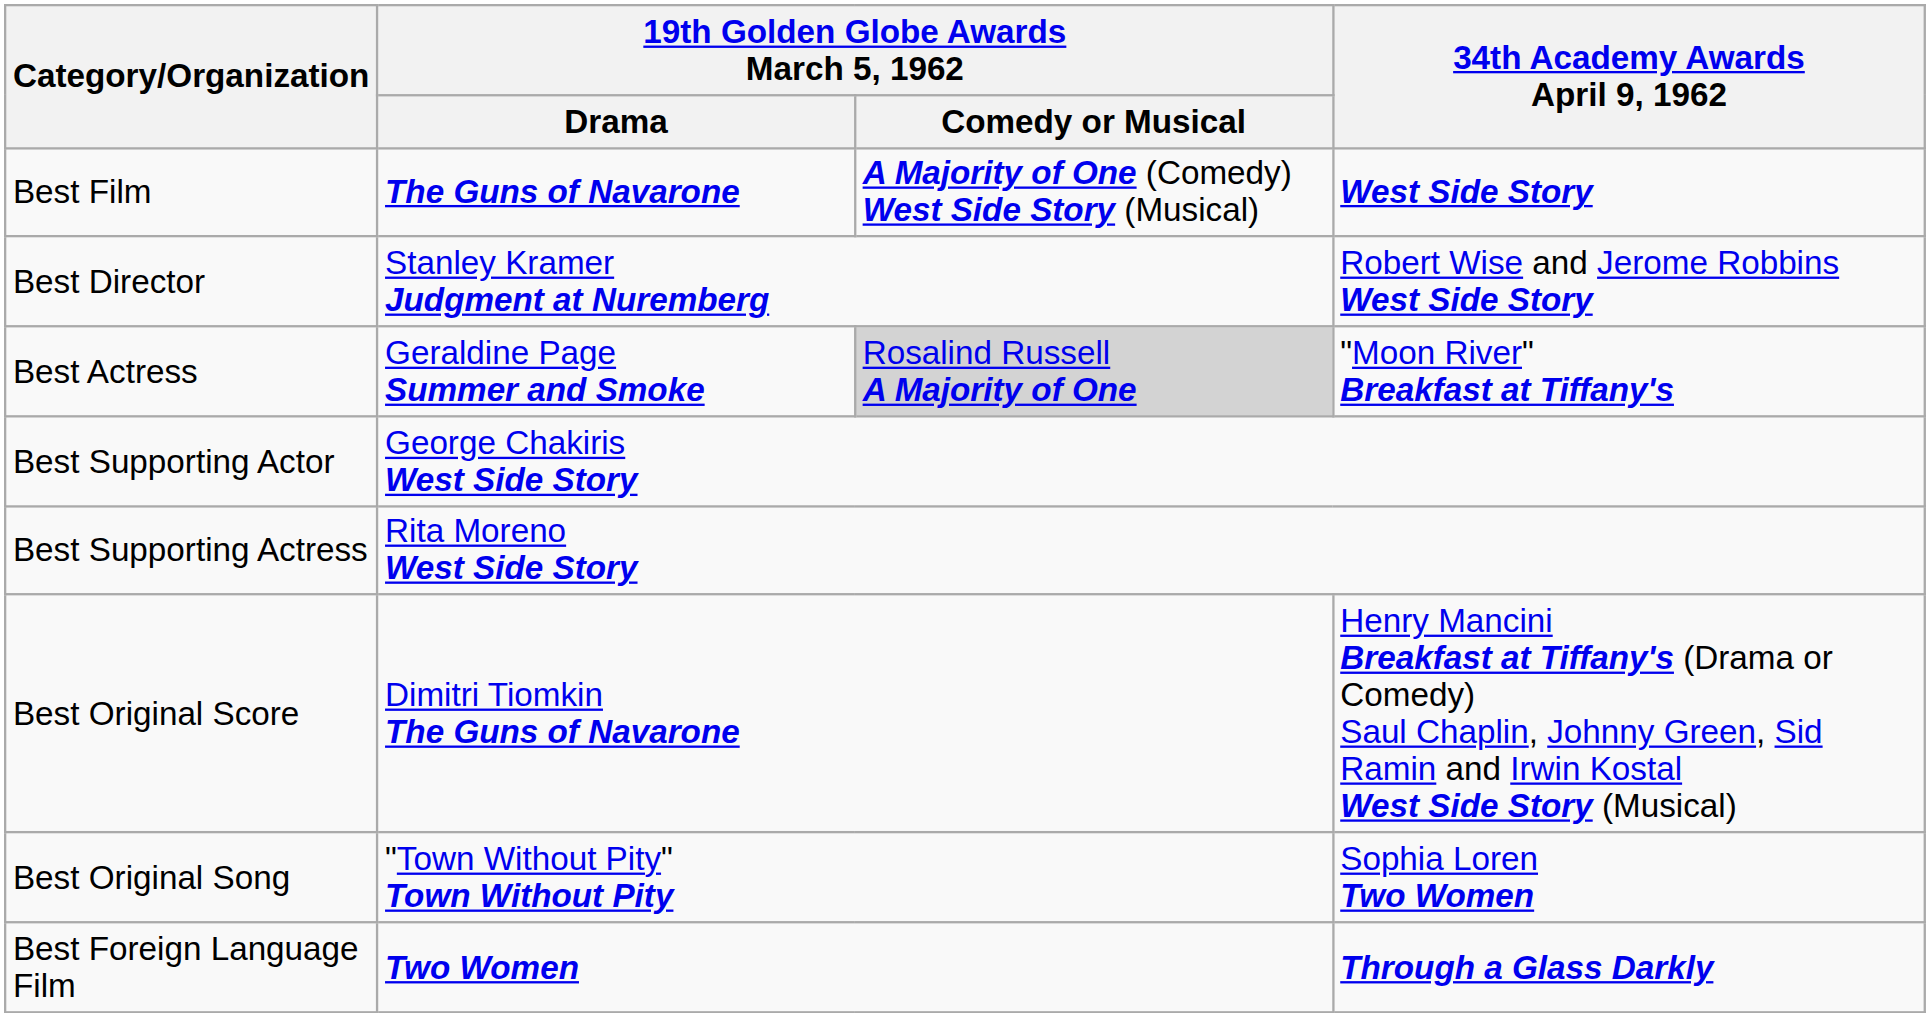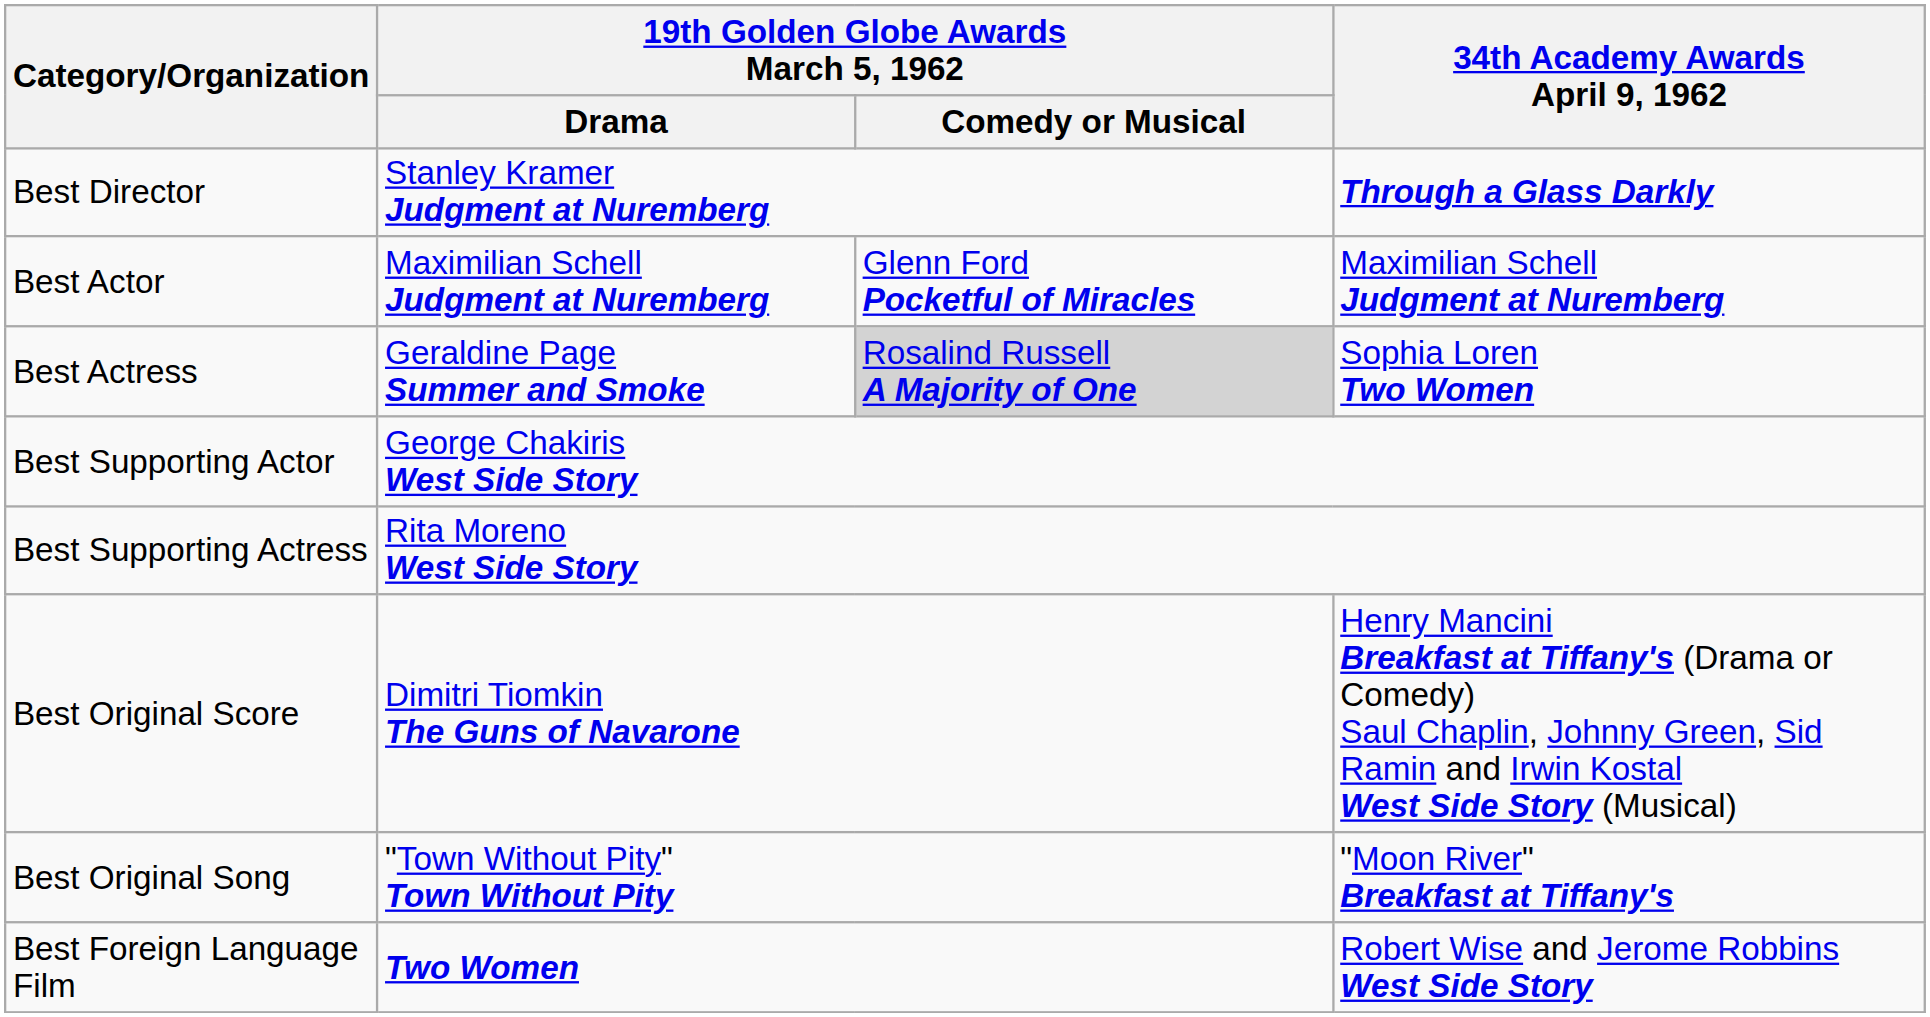 <table class="wikitable" style="font-size: 90%;">
 <tr>
 <th rowspan="2" style="width:20px;">Category/Organization</th>
 <th colspan="2" style="width:250px;"><a href='#'>19th Golden Globe Awards</a><br>March 5, 1962</th>
 <th rowspan="2" style="width:250px;"><a href='#'>34th Academy Awards</a><br>April 9, 1962</th>
 </tr>
 <tr>
 <th width=200>Drama</th>
 <th style="width:200px;">Comedy or Musical</th>
 </tr>
 <tr>
-<td>Best Film</td>
-<td><strong><em><a href='#'>The Guns of Navarone</a></em></strong></td>
-<td><strong><em><a href='#'>A Majority of One</a></em></strong> (Comedy) <br><strong><em><a href='#'>West Side Story</a></em></strong> (Musical)</td>
-<td><strong><em><a href='#'>West Side Story</a></em></strong></td>
+<td>Best Director</td>
+<td colspan="2"><a href='#'>Stanley Kramer</a><br><strong><em><a href='#'>Judgment at Nuremberg</a></em></strong></td>
+<td><strong><em><a href='#'>Through a Glass Darkly</a></em></strong></td>
 </tr>
 <tr>
-<td>Best Director</td>
-<td colspan="2"><a href='#'>Stanley Kramer</a><br><strong><em><a href='#'>Judgment at Nuremberg</a></em></strong></td>
-<td><a href='#'>Robert Wise</a> and <a href='#'>Jerome Robbins</a><br><strong><em><a href='#'>West Side Story</a></em></strong></td>
+<td>Best Actor</td>
+<td><a href='#'>Maximilian Schell</a><br><strong><em><a href='#'>Judgment at Nuremberg</a></em></strong></td>
+<td><a href='#'>Glenn Ford</a><br><strong><em><a href='#'>Pocketful of Miracles</a></em></strong></td>
+<td><a href='#'>Maximilian Schell</a><br><strong><em><a href='#'>Judgment at Nuremberg</a></em></strong></td>
 </tr>
 <tr>
 <td>Best Actress</td>
 <td><a href='#'>Geraldine Page</a><br><strong><em><a href='#'>Summer and Smoke</a></em></strong></td>
 <td style="background: lightgrey;"><a href='#'>Rosalind Russell</a><br><strong><em><a href='#'>A Majority of One</a></em></strong></td>
-<td>"<a href='#'>Moon River</a>"<br><strong><em><a href='#'>Breakfast at Tiffany's</a></em></strong></td>
+<td><a href='#'>Sophia Loren</a><br><strong><em><a href='#'>Two Women</a></em></strong></td>
 </tr>
 <tr>
 <td>Best Supporting Actor</td>
 <td colspan="3"><a href='#'>George Chakiris</a><br><strong><em><a href='#'>West Side Story</a></em></strong></td>
 </tr>
 <tr>
 <td>Best Supporting Actress</td>
 <td colspan="3"><a href='#'>Rita Moreno</a><br><strong><em><a href='#'>West Side Story</a></em></strong></td>
 </tr>
 <tr>
 <td>Best Original Score</td>
 <td colspan="2"><a href='#'>Dimitri Tiomkin</a><br><strong><em><a href='#'>The Guns of Navarone</a></em></strong></td>
 <td><a href='#'>Henry Mancini</a><br><strong><em><a href='#'>Breakfast at Tiffany's</a></em></strong> (Drama or Comedy)<br><a href='#'>Saul Chaplin</a>, <a href='#'>Johnny Green</a>, <a href='#'>Sid Ramin</a> and <a href='#'>Irwin Kostal</a><br><strong><em><a href='#'>West Side Story</a></em></strong> (Musical)</td>
 </tr>
 <tr>
 <td>Best Original Song</td>
 <td colspan="2">"<a href='#'>Town Without Pity</a>"<br><strong><em><a href='#'>Town Without Pity</a></em></strong></td>
-<td><a href='#'>Sophia Loren</a><br><strong><em><a href='#'>Two Women</a></em></strong></td>
+<td>"<a href='#'>Moon River</a>"<br><strong><em><a href='#'>Breakfast at Tiffany's</a></em></strong></td>
 </tr>
 <tr>
 <td>Best Foreign Language Film</td>
 <td colspan="2"><strong><em><a href='#'>Two Women</a></em></strong></td>
-<td><strong><em><a href='#'>Through a Glass Darkly</a></em></strong></td>
+<td><a href='#'>Robert Wise</a> and <a href='#'>Jerome Robbins</a><br><strong><em><a href='#'>West Side Story</a></em></strong></td>
 </tr>
 </table>
